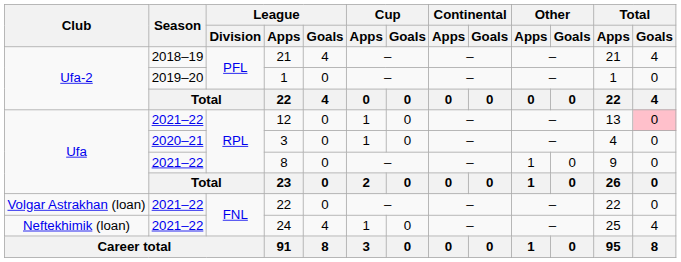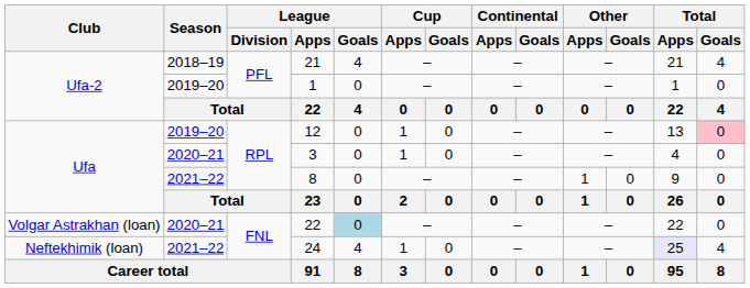 <table class="wikitable" style="text-align: center;">
 <tr>
 <th rowspan=2>Club</th>
 <th rowspan=2>Season</th>
 <th colspan=3>League</th>
 <th colspan=2>Cup</th>
 <th colspan=2>Continental</th>
 <th colspan=2>Other</th>
 <th colspan=2>Total</th>
 </tr>
 <tr>
 <th>Division</th>
 <th>Apps</th>
 <th>Goals</th>
 <th>Apps</th>
 <th>Goals</th>
 <th>Apps</th>
 <th>Goals</th>
 <th>Apps</th>
 <th>Goals</th>
 <th>Apps</th>
 <th>Goals</th>
 </tr>
 <tr>
 <td rowspan="3"><a href='#'>Ufa-2</a></td>
 <td>2018–19</td>
 <td rowspan="2"><a href='#'>PFL</a></td>
 <td>21</td>
 <td>4</td>
 <td colspan=2>–</td>
 <td colspan=2>–</td>
 <td colspan=2>–</td>
 <td>21</td>
 <td>4</td>
 </tr>
 <tr>
 <td>2019–20</td>
 <td>1</td>
 <td>0</td>
 <td colspan=2>–</td>
 <td colspan=2>–</td>
 <td colspan=2>–</td>
 <td>1</td>
 <td>0</td>
 </tr>
 <tr>
 <th colspan=2>Total</th>
 <th>22</th>
 <th>4</th>
 <th>0</th>
 <th>0</th>
 <th>0</th>
 <th>0</th>
 <th>0</th>
 <th>0</th>
 <th>22</th>
 <th>4</th>
 </tr>
 <tr>
 <td rowspan="4"><a href='#'>Ufa</a></td>
-<td><a href='#'>2021–22</a></td>
+<td><a href='#'>2019–20</a></td>
 <td rowspan="3"><a href='#'>RPL</a></td>
 <td>12</td>
 <td>0</td>
 <td>1</td>
 <td>0</td>
 <td colspan=2>–</td>
 <td colspan=2>–</td>
 <td>13</td>
 <td style="background: pink;">0</td>
 </tr>
 <tr>
 <td><a href='#'>2020–21</a></td>
 <td>3</td>
 <td>0</td>
 <td>1</td>
 <td>0</td>
 <td colspan=2>–</td>
 <td colspan=2>–</td>
 <td>4</td>
 <td>0</td>
 </tr>
 <tr>
 <td><a href='#'>2021–22</a></td>
 <td>8</td>
 <td>0</td>
 <td colspan=2>–</td>
 <td colspan=2>–</td>
 <td>1</td>
 <td>0</td>
 <td>9</td>
 <td>0</td>
 </tr>
 <tr>
 <th colspan=2>Total</th>
 <th>23</th>
 <th>0</th>
 <th>2</th>
 <th>0</th>
 <th>0</th>
 <th>0</th>
 <th>1</th>
 <th>0</th>
 <th>26</th>
 <th>0</th>
 </tr>
 <tr>
 <td><a href='#'>Volgar Astrakhan</a> (loan)</td>
-<td><a href='#'>2021–22</a></td>
+<td><a href='#'>2020–21</a></td>
 <td rowspan="2"><a href='#'>FNL</a></td>
 <td>22</td>
-<td>0</td>
+<td style="background: lightblue;">0</td>
 <td colspan=2>–</td>
 <td colspan=2>–</td>
 <td colspan=2>–</td>
 <td>22</td>
 <td>0</td>
 </tr>
 <tr>
 <td><a href='#'>Neftekhimik</a> (loan)</td>
 <td><a href='#'>2021–22</a></td>
 <td>24</td>
 <td>4</td>
 <td>1</td>
 <td>0</td>
 <td colspan=2>–</td>
 <td colspan=2>–</td>
-<td>25</td>
+<td style="background: lavender;">25</td>
 <td>4</td>
 </tr>
 <tr>
 <th colspan=3>Career total</th>
 <th>91</th>
 <th>8</th>
 <th>3</th>
 <th>0</th>
 <th>0</th>
 <th>0</th>
 <th>1</th>
 <th>0</th>
 <th>95</th>
 <th>8</th>
 </tr>
 </table>
